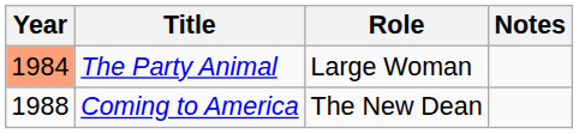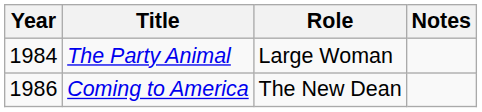 <table class="wikitable">
 <tr>
 <th>Year</th>
 <th>Title</th>
 <th>Role</th>
 <th>Notes</th>
 </tr>
 <tr>
-<td style="background: lightsalmon;">1984</td>
+<td>1984</td>
 <td><em><a href='#'>The Party Animal</a></em></td>
 <td>Large Woman</td>
 <td></td>
 </tr>
 <tr>
-<td>1988</td>
+<td>1986</td>
 <td><em><a href='#'>Coming to America</a></em></td>
 <td>The New Dean</td>
 <td></td>
 </tr>
 </table>
